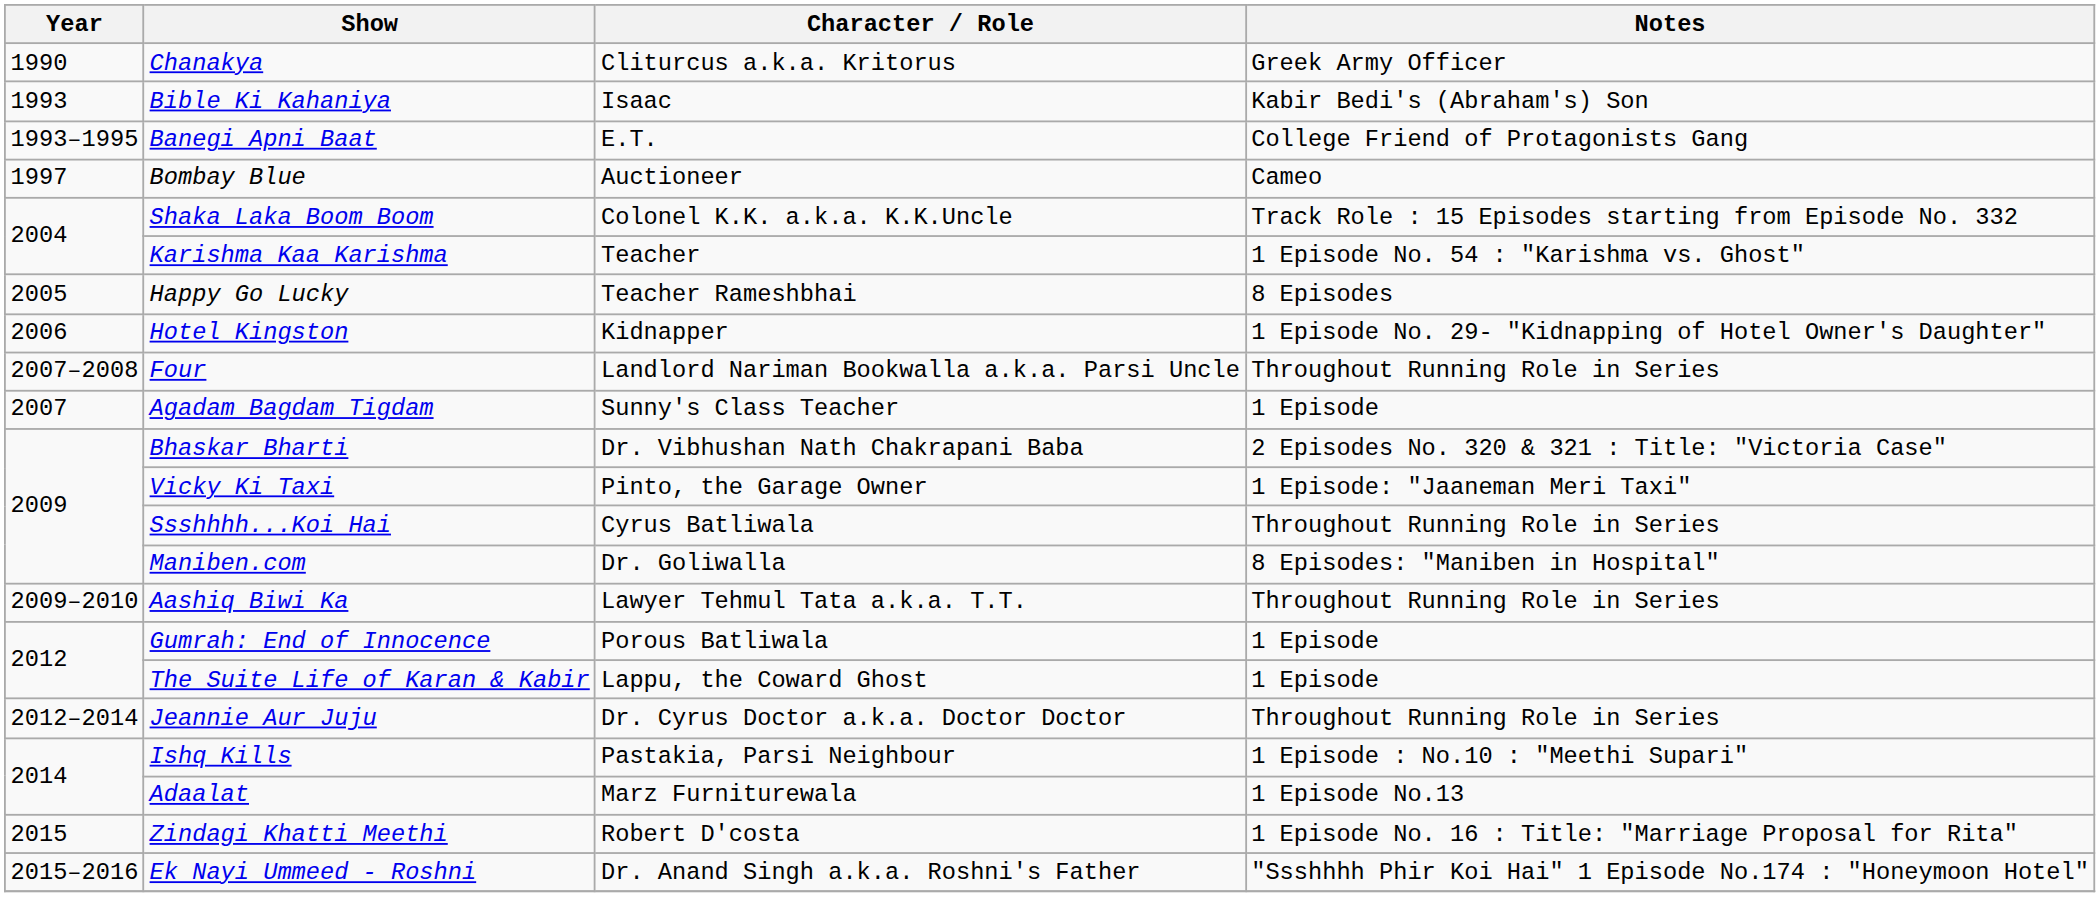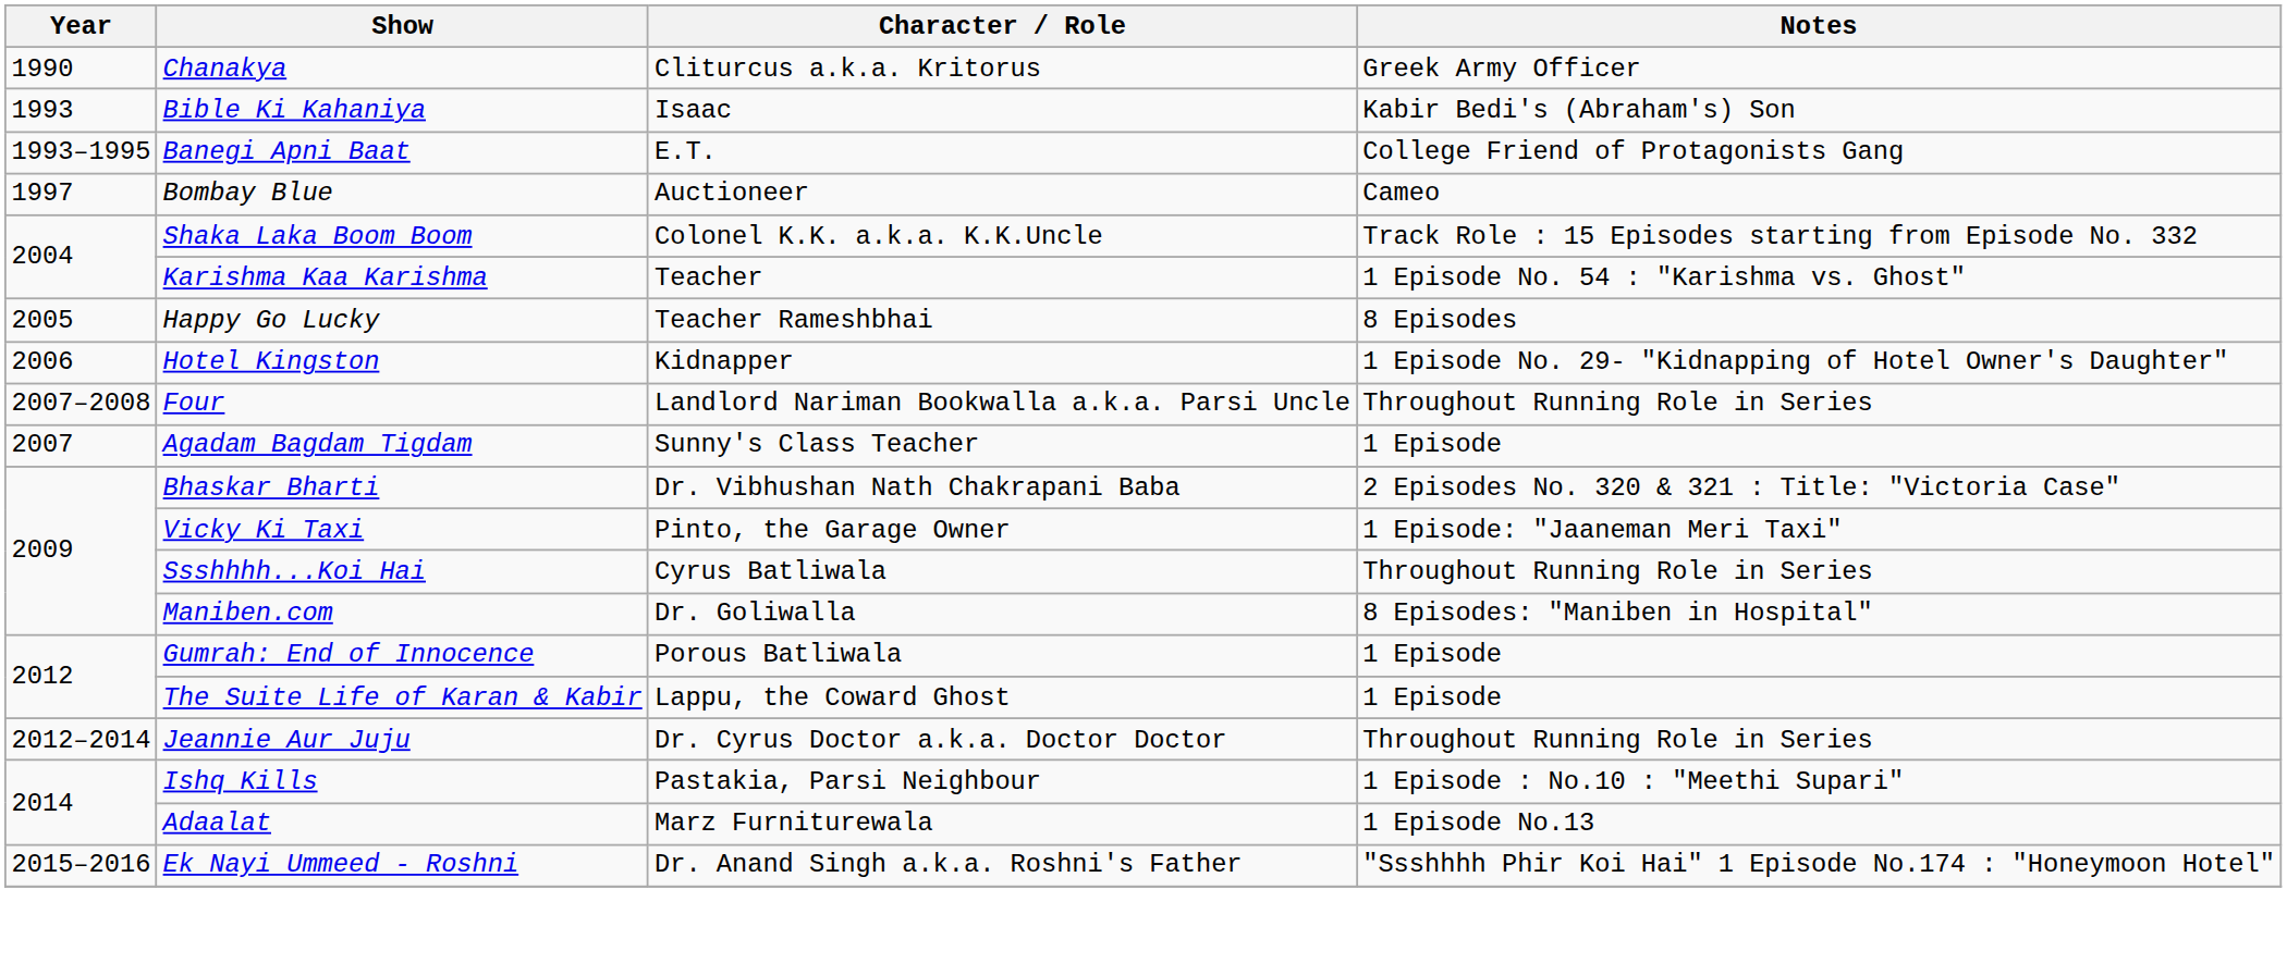 <table class="wikitable sortable" style="font-size:100%">
 <tr style="text-align:center;">
 <th>Year</th>
 <th>Show</th>
 <th>Character / Role</th>
 <th class="unsortable">Notes</th>
 </tr>
 <tr>
 <td>1990</td>
 <td><em><a href='#'>Chanakya</a></em></td>
 <td>Cliturcus a.k.a. Kritorus</td>
 <td>Greek Army Officer</td>
 </tr>
 <tr>
 <td>1993</td>
 <td><em><a href='#'>Bible Ki Kahaniya</a></em></td>
 <td>Isaac</td>
 <td>Kabir Bedi's (Abraham's) Son</td>
 </tr>
 <tr>
 <td>1993–1995</td>
 <td><em><a href='#'>Banegi Apni Baat</a></em></td>
 <td>E.T.</td>
 <td>College Friend of Protagonists Gang</td>
 </tr>
 <tr>
 <td>1997</td>
 <td><em>Bombay Blue</em></td>
 <td>Auctioneer</td>
 <td>Cameo</td>
 </tr>
 <tr>
 <td rowspan="2">2004</td>
 <td><em><a href='#'>Shaka Laka Boom Boom</a></em></td>
 <td>Colonel K.K. a.k.a. K.K.Uncle</td>
 <td>Track Role : 15 Episodes starting from Episode No. 332</td>
 </tr>
 <tr>
 <td><em><a href='#'>Karishma Kaa Karishma</a></em></td>
 <td>Teacher</td>
 <td>1 Episode No. 54 : "Karishma vs. Ghost"</td>
 </tr>
 <tr>
 <td>2005</td>
 <td><em>Happy Go Lucky</em></td>
 <td>Teacher Rameshbhai</td>
 <td>8 Episodes</td>
 </tr>
 <tr>
 <td>2006</td>
 <td><em><a href='#'>Hotel Kingston</a></em></td>
 <td>Kidnapper</td>
 <td>1 Episode No. 29- "Kidnapping of Hotel Owner's Daughter"</td>
 </tr>
 <tr>
 <td>2007–2008</td>
 <td><em><a href='#'>Four</a></em></td>
 <td>Landlord Nariman Bookwalla a.k.a. Parsi Uncle</td>
 <td>Throughout Running Role in Series</td>
 </tr>
 <tr>
 <td>2007</td>
 <td><em><a href='#'>Agadam Bagdam Tigdam</a></em></td>
 <td>Sunny's Class Teacher</td>
 <td>1 Episode</td>
 </tr>
 <tr>
 <td rowspan="4">2009</td>
 <td><em><a href='#'>Bhaskar Bharti</a></em></td>
 <td>Dr. Vibhushan Nath Chakrapani Baba</td>
 <td>2 Episodes No. 320 & 321 : Title: "Victoria Case"</td>
 </tr>
 <tr>
 <td><em><a href='#'>Vicky Ki Taxi</a></em></td>
 <td>Pinto, the Garage Owner</td>
 <td>1 Episode: "Jaaneman Meri Taxi"</td>
 </tr>
 <tr>
 <td><em><a href='#'>Ssshhhh...Koi Hai</a></em></td>
 <td>Cyrus Batliwala</td>
 <td>Throughout Running Role in Series</td>
 </tr>
 <tr>
 <td><em><a href='#'>Maniben.com</a></em></td>
 <td>Dr. Goliwalla</td>
 <td>8 Episodes: "Maniben in Hospital"</td>
 </tr>
 <tr>
-<td>2009–2010</td>
-<td><em><a href='#'>Aashiq Biwi Ka</a></em></td>
-<td>Lawyer Tehmul Tata a.k.a. T.T.</td>
-<td>Throughout Running Role in Series</td>
-</tr>
-<tr>
 <td rowspan="2">2012</td>
 <td><em><a href='#'>Gumrah: End of Innocence</a></em></td>
 <td>Porous Batliwala</td>
 <td>1 Episode</td>
 </tr>
 <tr>
 <td><em><a href='#'>The Suite Life of Karan & Kabir</a></em></td>
 <td>Lappu, the Coward Ghost</td>
 <td>1 Episode</td>
 </tr>
 <tr>
 <td>2012–2014</td>
 <td><em><a href='#'>Jeannie Aur Juju</a></em> </td>
 <td>Dr. Cyrus Doctor a.k.a. Doctor Doctor</td>
 <td>Throughout Running Role in Series</td>
 </tr>
 <tr>
 <td rowspan="2">2014</td>
 <td><em><a href='#'>Ishq Kills</a></em></td>
 <td>Pastakia, Parsi Neighbour</td>
 <td>1 Episode : No.10 : "Meethi Supari"</td>
 </tr>
 <tr>
 <td><em><a href='#'>Adaalat</a></em></td>
 <td>Marz Furniturewala</td>
 <td>1 Episode No.13</td>
 </tr>
 <tr>
-<td>2015</td>
-<td><em><a href='#'>Zindagi Khatti Meethi</a></em></td>
-<td>Robert D'costa</td>
-<td>1 Episode No. 16  : Title: "Marriage Proposal for Rita"</td>
-</tr>
-<tr>
 <td>2015–2016</td>
 <td><em><a href='#'>Ek Nayi Ummeed - Roshni</a></em></td>
 <td>Dr. Anand Singh a.k.a. Roshni's Father</td>
 <td>"Ssshhhh Phir Koi Hai" 1 Episode No.174 : "Honeymoon Hotel"</td>
 </tr>
 <tr>
 </tr>
 </table>
